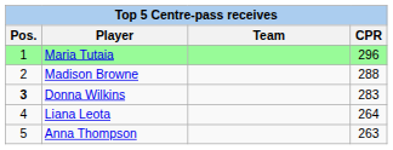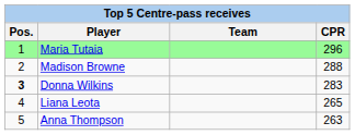 <table class=wikitable style=font-size:90%>
 <tr>
 <th colspan=6 style=background:#ABCDEF>Top 5 Centre-pass receives</th>
 </tr>
 <tr>
 <th width=35px>Pos.</th>
 <th width=160px>Player</th>
 <th width=180px>Team</th>
 <th width=35px>CPR</th>
 </tr>
 <tr bgcolor=palegreen>
 <td align=center>1</td>
 <td><a href='#'>Maria Tutaia</a></td>
 <td></td>
 <td align=center>296</td>
 </tr>
 <tr>
 <td align=center>2</td>
 <td><a href='#'>Madison Browne</a></td>
 <td></td>
 <td align=center>288</td>
 </tr>
 <tr>
 <td align=center><strong>3</strong></td>
 <td><a href='#'>Donna Wilkins</a></td>
 <td></td>
 <td align=center>283</td>
 </tr>
 <tr>
 <td align=center>4</td>
 <td><a href='#'>Liana Leota</a></td>
 <td></td>
-<td align=center>264</td>
+<td align=center>265</td>
 </tr>
 <tr>
 <td align=center>5</td>
 <td><a href='#'>Anna Thompson</a></td>
 <td></td>
 <td align=center>263</td>
 </tr>
 </table>
